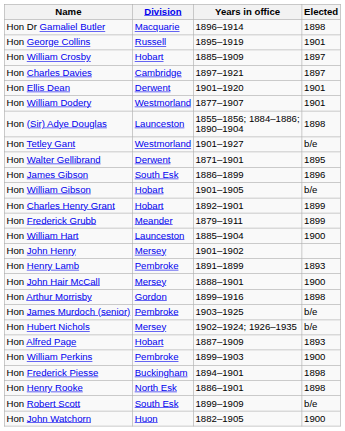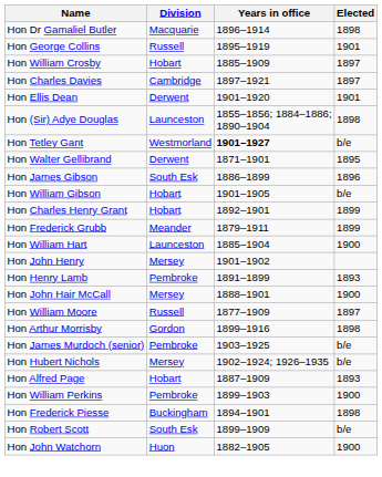 <table class="wikitable sortable">
 <tr>
 <th><strong>Name</strong></th>
 <th><strong><a href='#'>Division</a></strong></th>
 <th><strong>Years in office</strong></th>
 <th><strong>Elected</strong></th>
 </tr>
 <tr>
 <td>Hon Dr <a href='#'>Gamaliel Butler</a></td>
 <td><a href='#'>Macquarie</a></td>
 <td>1896–1914</td>
 <td>1898</td>
 </tr>
 <tr>
 <td>Hon <a href='#'>George Collins</a></td>
 <td><a href='#'>Russell</a></td>
 <td>1895–1919</td>
 <td>1901</td>
 </tr>
 <tr>
 <td>Hon <a href='#'>William Crosby</a></td>
 <td><a href='#'>Hobart</a></td>
 <td>1885–1909</td>
 <td>1897</td>
 </tr>
 <tr>
 <td>Hon <a href='#'>Charles Davies</a></td>
 <td><a href='#'>Cambridge</a></td>
 <td>1897–1921</td>
 <td>1897</td>
 </tr>
 <tr>
 <td>Hon <a href='#'>Ellis Dean</a></td>
 <td><a href='#'>Derwent</a></td>
 <td>1901–1920</td>
 <td>1901</td>
 </tr>
 <tr>
-<td>Hon <a href='#'>William Dodery</a></td>
-<td><a href='#'>Westmorland</a></td>
-<td>1877–1907</td>
-<td>1901</td>
-</tr>
-<tr>
 <td>Hon <a href='#'>(Sir) Adye Douglas</a></td>
 <td><a href='#'>Launceston</a></td>
 <td>1855–1856; 1884–1886;<br>1890–1904</td>
 <td>1898</td>
 </tr>
 <tr>
 <td>Hon <a href='#'>Tetley Gant</a></td>
 <td><a href='#'>Westmorland</a></td>
-<td>1901–1927</td>
+<td><strong>1901–1927</strong></td>
 <td>b/e</td>
 </tr>
 <tr>
 <td>Hon <a href='#'>Walter Gellibrand</a></td>
 <td><a href='#'>Derwent</a></td>
 <td>1871–1901</td>
 <td>1895</td>
 </tr>
 <tr>
 <td>Hon <a href='#'>James Gibson</a></td>
 <td><a href='#'>South Esk</a></td>
 <td>1886–1899</td>
 <td>1896</td>
 </tr>
 <tr>
 <td>Hon <a href='#'>William Gibson</a></td>
 <td><a href='#'>Hobart</a></td>
 <td>1901–1905</td>
 <td>b/e</td>
 </tr>
 <tr>
 <td>Hon <a href='#'>Charles Henry Grant</a></td>
 <td><a href='#'>Hobart</a></td>
 <td>1892–1901</td>
 <td>1899</td>
 </tr>
 <tr>
 <td>Hon <a href='#'>Frederick Grubb</a></td>
 <td><a href='#'>Meander</a></td>
 <td>1879–1911</td>
 <td>1899</td>
 </tr>
 <tr>
 <td>Hon <a href='#'>William Hart</a></td>
 <td><a href='#'>Launceston</a></td>
 <td>1885–1904</td>
 <td>1900</td>
 </tr>
 <tr>
 <td>Hon <a href='#'>John Henry</a></td>
 <td><a href='#'>Mersey</a></td>
 <td>1901–1902</td>
 </tr>
 <tr>
 <td>Hon <a href='#'>Henry Lamb</a></td>
 <td><a href='#'>Pembroke</a></td>
 <td>1891–1899</td>
 <td>1893</td>
 </tr>
 <tr>
 <td>Hon <a href='#'>John Hair McCall</a></td>
 <td><a href='#'>Mersey</a></td>
 <td>1888–1901</td>
 <td>1900</td>
 </tr>
 <tr>
+<td>Hon <a href='#'>William Moore</a></td>
+<td><a href='#'>Russell</a></td>
+<td>1877–1909</td>
+<td>1897</td>
+</tr>
+<tr>
 <td>Hon <a href='#'>Arthur Morrisby</a></td>
 <td><a href='#'>Gordon</a></td>
 <td>1899–1916</td>
 <td>1898</td>
 </tr>
 <tr>
 <td>Hon <a href='#'>James Murdoch (senior)</a></td>
 <td><a href='#'>Pembroke</a></td>
 <td>1903–1925</td>
 <td>b/e</td>
 </tr>
 <tr>
 <td>Hon <a href='#'>Hubert Nichols</a></td>
 <td><a href='#'>Mersey</a></td>
 <td>1902–1924; 1926–1935</td>
 <td>b/e</td>
 </tr>
 <tr>
 <td>Hon <a href='#'>Alfred Page</a></td>
 <td><a href='#'>Hobart</a></td>
 <td>1887–1909</td>
 <td>1893</td>
 </tr>
 <tr>
 <td>Hon <a href='#'>William Perkins</a></td>
 <td><a href='#'>Pembroke</a></td>
 <td>1899–1903</td>
 <td>1900</td>
 </tr>
 <tr>
 <td>Hon <a href='#'>Frederick Piesse</a></td>
 <td><a href='#'>Buckingham</a></td>
 <td>1894–1901</td>
 <td>1898</td>
 </tr>
 <tr>
-<td>Hon <a href='#'>Henry Rooke</a></td>
-<td><a href='#'>North Esk</a></td>
-<td>1886–1901</td>
-<td>1898</td>
-</tr>
-<tr>
 <td>Hon <a href='#'>Robert Scott</a></td>
 <td><a href='#'>South Esk</a></td>
 <td>1899–1909</td>
 <td>b/e</td>
 </tr>
 <tr>
 <td>Hon <a href='#'>John Watchorn</a></td>
 <td><a href='#'>Huon</a></td>
 <td>1882–1905</td>
 <td>1900</td>
 </tr>
 </table>
